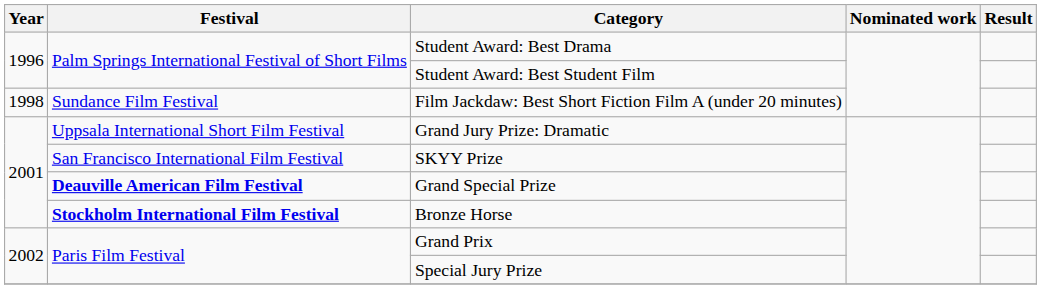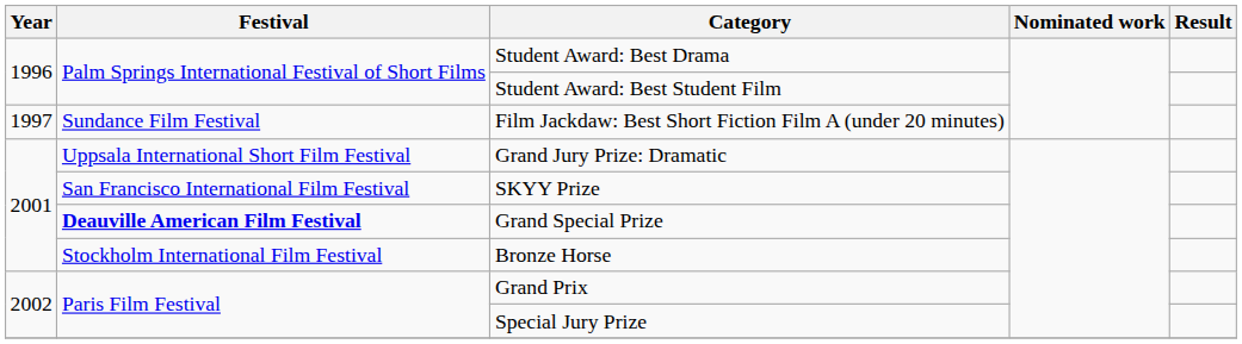 <table class="wikitable sortable">
 <tr>
 <th>Year</th>
 <th>Festival</th>
 <th>Category</th>
 <th>Nominated work</th>
 <th>Result</th>
 </tr>
 <tr>
 <td rowspan="2">1996</td>
 <td rowspan="2"><a href='#'>Palm Springs International Festival of Short Films</a></td>
 <td>Student Award: Best Drama</td>
 <td rowspan="3"></td>
 <td></td>
 </tr>
 <tr>
 <td>Student Award: Best Student Film</td>
 <td></td>
 </tr>
 <tr>
-<td>1998</td>
+<td>1997</td>
 <td><a href='#'>Sundance Film Festival</a></td>
 <td>Film Jackdaw: Best Short Fiction Film A (under 20 minutes)</td>
 <td></td>
 </tr>
 <tr>
 <td rowspan="4">2001</td>
 <td><a href='#'>Uppsala International Short Film Festival</a></td>
 <td>Grand Jury Prize: Dramatic</td>
 <td rowspan="6"></td>
 <td></td>
 </tr>
 <tr>
 <td><a href='#'>San Francisco International Film Festival</a></td>
 <td>SKYY Prize</td>
 <td></td>
 </tr>
 <tr>
 <td><strong><a href='#'>Deauville American Film Festival</a></strong></td>
 <td>Grand Special Prize</td>
 <td></td>
 </tr>
 <tr>
-<td><strong><a href='#'>Stockholm International Film Festival</a></strong></td>
+<td><a href='#'>Stockholm International Film Festival</a></td>
 <td>Bronze Horse</td>
 <td></td>
 </tr>
 <tr>
 <td rowspan="2">2002</td>
 <td rowspan="2"><a href='#'>Paris Film Festival</a></td>
 <td>Grand Prix</td>
 <td></td>
 </tr>
 <tr>
 <td>Special Jury Prize</td>
 <td></td>
 </tr>
 <tr>
 </tr>
 </table>
